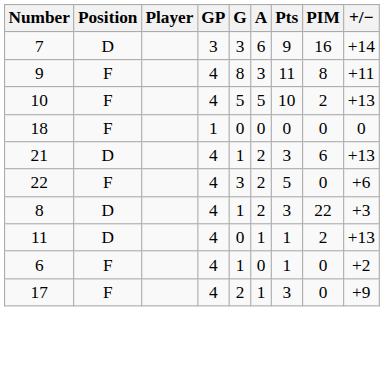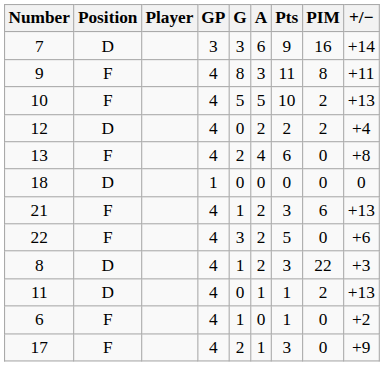 <table class="wikitable sortable" style="margin: 1em 1em 1em 0; background: #f9f9f9; border-collapse: collapse; text-align: center; border: 1px solid; padding: 4px; border-spacing=0;">
 <tr>
 <th>Number</th>
 <th>Position</th>
 <th>Player</th>
 <th>GP</th>
 <th>G</th>
 <th>A</th>
 <th>Pts</th>
 <th>PIM</th>
 <th>+/−</th>
 </tr>
 <tr>
 <td>7</td>
 <td>D</td>
 <td align=left></td>
 <td>3</td>
 <td>3</td>
 <td>6</td>
 <td>9</td>
 <td>16</td>
 <td>+14</td>
 </tr>
 <tr>
 <td>9</td>
 <td>F</td>
 <td align=left></td>
 <td>4</td>
 <td>8</td>
 <td>3</td>
 <td>11</td>
 <td>8</td>
 <td>+11</td>
 </tr>
 <tr>
 <td>10</td>
 <td>F</td>
 <td align=left></td>
 <td>4</td>
 <td>5</td>
 <td>5</td>
 <td>10</td>
 <td>2</td>
 <td>+13</td>
 </tr>
 <tr>
+<td>12</td>
+<td>D</td>
+<td align=left></td>
+<td>4</td>
+<td>0</td>
+<td>2</td>
+<td>2</td>
+<td>2</td>
+<td>+4</td>
+</tr>
+<tr>
+<td>13</td>
+<td>F</td>
+<td align=left></td>
+<td>4</td>
+<td>2</td>
+<td>4</td>
+<td>6</td>
+<td>0</td>
+<td>+8</td>
+</tr>
+<tr>
 <td>18</td>
-<td>F</td>
+<td>D</td>
 <td align=left></td>
 <td>1</td>
 <td>0</td>
 <td>0</td>
 <td>0</td>
 <td>0</td>
 <td>0</td>
 </tr>
 <tr>
 <td>21</td>
-<td>D</td>
+<td>F</td>
 <td align=left></td>
 <td>4</td>
 <td>1</td>
 <td>2</td>
 <td>3</td>
 <td>6</td>
 <td>+13</td>
 </tr>
 <tr>
 <td>22</td>
 <td>F</td>
 <td align=left></td>
 <td>4</td>
 <td>3</td>
 <td>2</td>
 <td>5</td>
 <td>0</td>
 <td>+6</td>
 </tr>
 <tr>
 <td>8</td>
 <td>D</td>
 <td align=left></td>
 <td>4</td>
 <td>1</td>
 <td>2</td>
 <td>3</td>
 <td>22</td>
 <td>+3</td>
 </tr>
 <tr>
 <td>11</td>
 <td>D</td>
 <td align=left></td>
 <td>4</td>
 <td>0</td>
 <td>1</td>
 <td>1</td>
 <td>2</td>
 <td>+13</td>
 </tr>
 <tr>
 <td>6</td>
 <td>F</td>
 <td align=left></td>
 <td>4</td>
 <td>1</td>
 <td>0</td>
 <td>1</td>
 <td>0</td>
 <td>+2</td>
 </tr>
 <tr>
 <td>17</td>
 <td>F</td>
 <td align=left></td>
 <td>4</td>
 <td>2</td>
 <td>1</td>
 <td>3</td>
 <td>0</td>
 <td>+9</td>
 </tr>
 </table>
